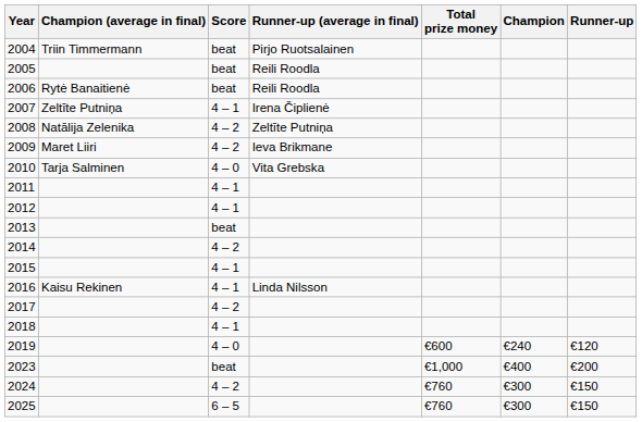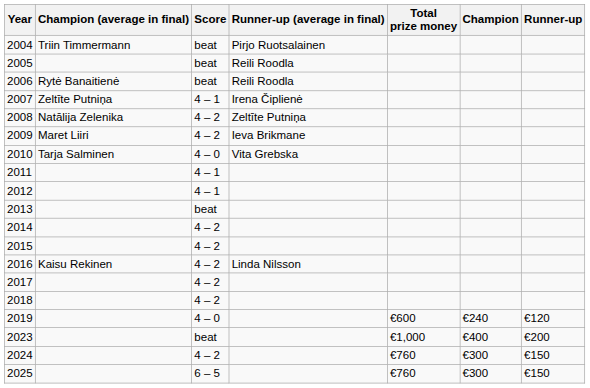 <table class="wikitable">
 <tr>
 <th>Year</th>
 <th>Champion (average in final)</th>
 <th>Score</th>
 <th>Runner-up (average in final)</th>
 <th>Total<br>prize money</th>
 <th>Champion</th>
 <th>Runner-up</th>
 </tr>
 <tr>
 <td>2004</td>
 <td> Triin Timmermann</td>
 <td>beat</td>
 <td> Pirjo Ruotsalainen</td>
 <td></td>
 <td></td>
 <td></td>
 </tr>
 <tr>
 <td>2005</td>
 <td></td>
 <td>beat</td>
 <td> Reili Roodla</td>
 <td></td>
 <td></td>
 <td></td>
 </tr>
 <tr>
 <td>2006</td>
 <td> Rytė Banaitienė</td>
 <td>beat</td>
 <td> Reili Roodla</td>
 <td></td>
 <td></td>
 <td></td>
 </tr>
 <tr>
 <td>2007</td>
 <td> Zeltīte Putniņa</td>
 <td>4 – 1</td>
 <td> Irena Čiplienė</td>
 <td></td>
 <td></td>
 <td></td>
 </tr>
 <tr>
 <td>2008</td>
 <td> Natālija Zelenika</td>
 <td>4 – 2</td>
 <td> Zeltīte Putniņa</td>
 <td></td>
 <td></td>
 <td></td>
 </tr>
 <tr>
 <td>2009</td>
 <td> Maret Liiri</td>
 <td>4 – 2</td>
 <td> Ieva Brikmane</td>
 <td></td>
 <td></td>
 <td></td>
 </tr>
 <tr>
 <td>2010</td>
 <td> Tarja Salminen</td>
 <td>4 – 0</td>
 <td> Vita Grebska</td>
 <td></td>
 <td></td>
 <td></td>
 </tr>
 <tr>
 <td>2011</td>
 <td></td>
 <td>4 – 1</td>
 <td></td>
 <td></td>
 <td></td>
 <td></td>
 </tr>
 <tr>
 <td>2012</td>
 <td></td>
 <td>4 – 1</td>
 <td></td>
 <td></td>
 <td></td>
 <td></td>
 </tr>
 <tr>
 <td>2013</td>
 <td></td>
 <td>beat</td>
 <td></td>
 <td></td>
 <td></td>
 <td></td>
 </tr>
 <tr>
 <td>2014</td>
 <td></td>
 <td>4 – 2</td>
 <td></td>
 <td></td>
 <td></td>
 <td></td>
 </tr>
 <tr>
 <td>2015</td>
 <td></td>
-<td>4 – 1</td>
+<td>4 – 2</td>
 <td></td>
 <td></td>
 <td></td>
 <td></td>
 </tr>
 <tr>
 <td>2016</td>
 <td> Kaisu Rekinen</td>
-<td>4 – 1</td>
+<td>4 – 2</td>
 <td> Linda Nilsson</td>
 <td></td>
 <td></td>
 <td></td>
 </tr>
 <tr>
 <td>2017</td>
 <td></td>
 <td>4 – 2</td>
 <td></td>
 <td></td>
 <td></td>
 <td></td>
 </tr>
 <tr>
 <td>2018</td>
 <td></td>
-<td>4 – 1</td>
+<td>4 – 2</td>
 <td></td>
 <td></td>
 <td></td>
 <td></td>
 </tr>
 <tr>
 <td>2019</td>
 <td></td>
 <td>4 – 0</td>
 <td></td>
 <td>€600</td>
 <td>€240</td>
 <td>€120</td>
 </tr>
 <tr>
 <td>2023</td>
 <td></td>
 <td>beat</td>
 <td></td>
 <td>€1,000</td>
 <td>€400</td>
 <td>€200</td>
 </tr>
 <tr>
 <td>2024</td>
 <td></td>
 <td>4 – 2</td>
 <td></td>
 <td>€760</td>
 <td>€300</td>
 <td>€150</td>
 </tr>
 <tr>
 <td>2025</td>
 <td></td>
 <td>6 – 5</td>
 <td></td>
 <td>€760</td>
 <td>€300</td>
 <td>€150</td>
 </tr>
 </table>
